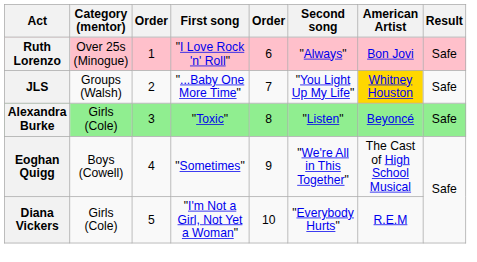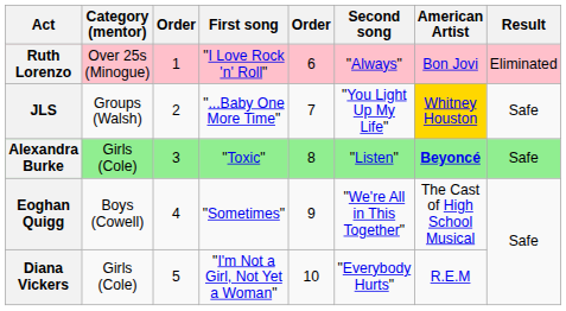 <table class="wikitable plainrowheaders" style="text-align:center;">
 <tr>
 <th scope="col">Act</th>
 <th scope="col">Category (mentor)</th>
 <th scope="col">Order</th>
 <th scope="col">First song</th>
 <th scope="col">Order</th>
 <th scope=col>Second song</th>
 <th scope="col">American Artist</th>
 <th scope="col">Result</th>
 </tr>
 <tr style="background: pink">
 <th scope=row>Ruth Lorenzo</th>
 <td>Over 25s (Minogue)</td>
 <td>1</td>
 <td>"<a href='#'>I Love Rock 'n' Roll</a>"</td>
 <td>6</td>
 <td>"<a href='#'>Always</a>"</td>
 <td><a href='#'>Bon Jovi</a></td>
-<td>Safe</td>
+<td>Eliminated</td>
 </tr>
 <tr>
 <th scope=row>JLS</th>
 <td>Groups (Walsh)</td>
 <td>2</td>
 <td>"<a href='#'>...Baby One More Time</a>"</td>
 <td>7</td>
 <td>"<a href='#'>You Light Up My Life</a>"</td>
 <td style="background: gold;"><a href='#'>Whitney Houston</a></td>
 <td>Safe</td>
 </tr>
 <tr style="background:lightgreen;">
 <th scope=row>Alexandra Burke</th>
 <td>Girls (Cole)</td>
 <td>3</td>
 <td>"<a href='#'>Toxic</a>"</td>
 <td>8</td>
 <td>"<a href='#'>Listen</a>"</td>
-<td><a href='#'>Beyoncé</a></td>
+<td><strong><a href='#'>Beyoncé</a></strong></td>
 <td>Safe</td>
 </tr>
 <tr>
 <th scope=row>Eoghan Quigg</th>
 <td>Boys (Cowell)</td>
 <td>4</td>
 <td>"<a href='#'>Sometimes</a>"</td>
 <td>9</td>
 <td>"<a href='#'>We're All in This Together</a>"</td>
 <td>The Cast of <a href='#'>High School Musical</a></td>
 <td rowspan=2>Safe</td>
 </tr>
 <tr>
 <th scope=row>Diana Vickers</th>
 <td>Girls (Cole)</td>
 <td>5</td>
 <td>"<a href='#'>I'm Not a Girl, Not Yet a Woman</a>"</td>
 <td>10</td>
 <td>"<a href='#'>Everybody Hurts</a>"</td>
 <td><a href='#'>R.E.M</a></td>
 </tr>
 </table>
